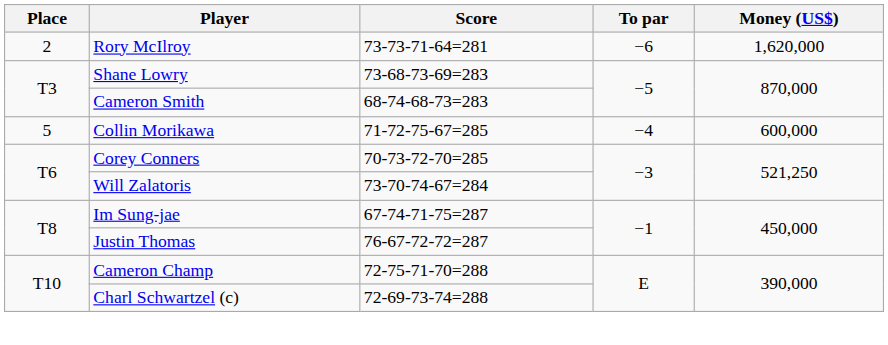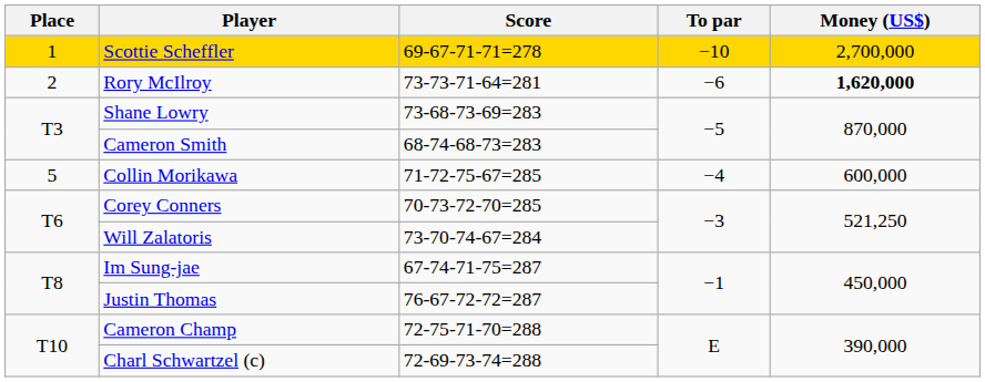 <table class="wikitable" style="width:50em;margin-bottom:0;">
 <tr>
 <th>Place</th>
 <th>Player</th>
 <th>Score</th>
 <th>To par</th>
 <th>Money (<a href='#'>US$</a>)</th>
 </tr>
+<tr style="background:gold">
+<td align=center>1</td>
+<td> <a href='#'>Scottie Scheffler</a></td>
+<td>69-67-71-71=278</td>
+<td align=center>−10</td>
+<td align=center>2,700,000</td>
+</tr>
 <tr>
 <td align=center>2</td>
 <td> <a href='#'>Rory McIlroy</a></td>
 <td>73-73-71-64=281</td>
 <td align=center>−6</td>
-<td align=center>1,620,000</td>
+<td align=center><strong>1,620,000</strong></td>
 </tr>
 <tr>
 <td rowspan=2 align=center>T3</td>
 <td> <a href='#'>Shane Lowry</a></td>
 <td>73-68-73-69=283</td>
 <td rowspan=2 align=center>−5</td>
 <td rowspan=2 align=center>870,000</td>
 </tr>
 <tr>
 <td> <a href='#'>Cameron Smith</a></td>
 <td>68-74-68-73=283</td>
 </tr>
 <tr>
 <td align=center>5</td>
 <td> <a href='#'>Collin Morikawa</a></td>
 <td>71-72-75-67=285</td>
 <td align=center>−4</td>
 <td align=center>600,000</td>
 </tr>
 <tr>
 <td rowspan=2 align=center>T6</td>
 <td> <a href='#'>Corey Conners</a></td>
 <td>70-73-72-70=285</td>
 <td rowspan=2 align=center>−3</td>
 <td rowspan=2 align=center>521,250</td>
 </tr>
 <tr>
 <td> <a href='#'>Will Zalatoris</a></td>
 <td>73-70-74-67=284</td>
 </tr>
 <tr>
 <td rowspan=2 align=center>T8</td>
 <td> <a href='#'>Im Sung-jae</a></td>
 <td>67-74-71-75=287</td>
 <td rowspan=2 align=center>−1</td>
 <td rowspan=2 align=center>450,000</td>
 </tr>
 <tr>
 <td> <a href='#'>Justin Thomas</a></td>
 <td>76-67-72-72=287</td>
 </tr>
 <tr>
 <td rowspan=2 align=center>T10</td>
 <td> <a href='#'>Cameron Champ</a></td>
 <td>72-75-71-70=288</td>
 <td rowspan=2 align=center>E</td>
 <td rowspan=2 align=center>390,000</td>
 </tr>
 <tr>
 <td> <a href='#'>Charl Schwartzel</a> (c)</td>
 <td>72-69-73-74=288</td>
 </tr>
 </table>
